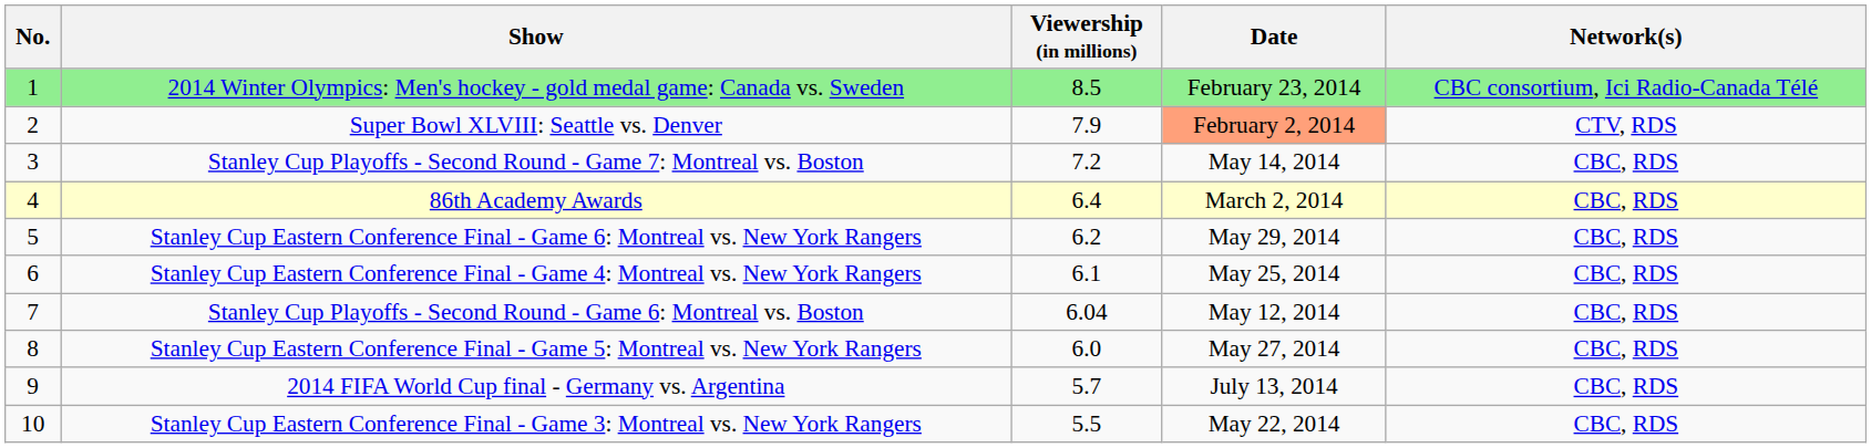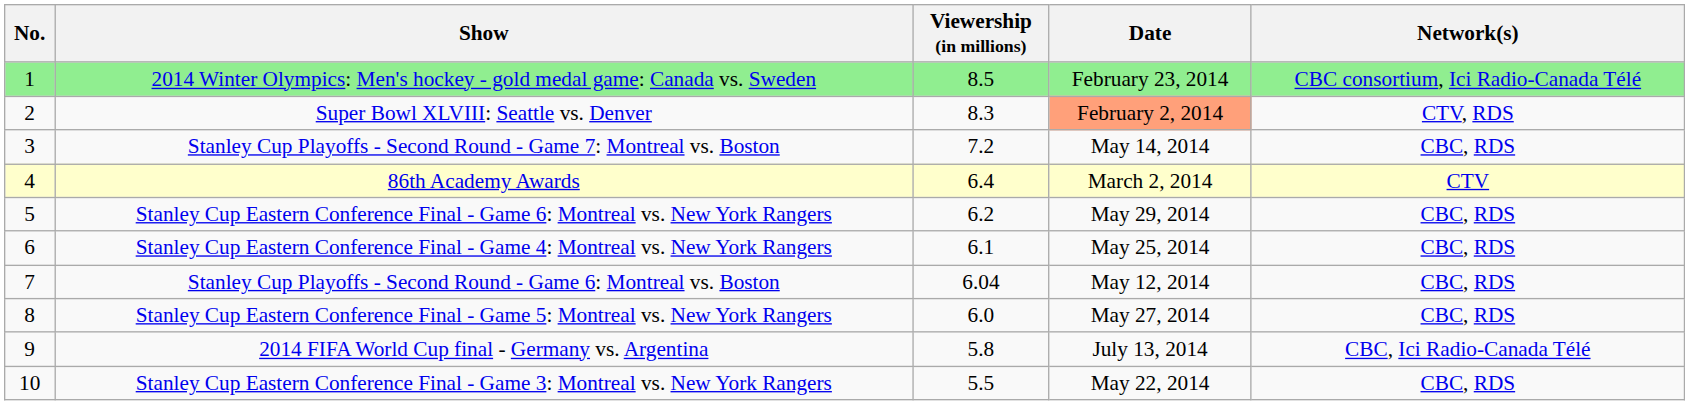 <table class="wikitable sortable" style="width:100%; text-align:center;">
 <tr>
 <th><abbr>No.</abbr></th>
 <th>Show</th>
 <th>Viewership<br><small>(in millions)</small></th>
 <th>Date</th>
 <th>Network(s)</th>
 </tr>
 <tr style="background:lightgreen;">
 <td>1</td>
 <td><a href='#'>2014 Winter Olympics</a>: <a href='#'>Men's hockey - gold medal game</a>: <a href='#'>Canada</a> vs. <a href='#'>Sweden</a></td>
 <td>8.5</td>
 <td>February 23, 2014</td>
 <td><a href='#'>CBC consortium</a>, <a href='#'>Ici Radio-Canada Télé</a></td>
 </tr>
 <tr>
 <td>2</td>
 <td><a href='#'>Super Bowl XLVIII</a>: <a href='#'>Seattle</a> vs. <a href='#'>Denver</a></td>
-<td>7.9</td>
+<td>8.3</td>
 <td style="background: lightsalmon;">February 2, 2014</td>
 <td><a href='#'>CTV</a>, <a href='#'>RDS</a></td>
 </tr>
 <tr>
 <td>3</td>
 <td><a href='#'>Stanley Cup Playoffs - Second Round - Game 7</a>: <a href='#'>Montreal</a> vs. <a href='#'>Boston</a></td>
 <td>7.2</td>
 <td>May 14, 2014</td>
 <td><a href='#'>CBC</a>, <a href='#'>RDS</a></td>
 </tr>
 <tr style="background:#ffc;">
 <td>4</td>
 <td><a href='#'>86th Academy Awards</a></td>
 <td>6.4</td>
 <td>March 2, 2014</td>
-<td><a href='#'>CBC</a>, <a href='#'>RDS</a></td>
+<td><a href='#'>CTV</a></td>
 </tr>
 <tr>
 <td>5</td>
 <td><a href='#'>Stanley Cup Eastern Conference Final - Game 6</a>: <a href='#'>Montreal</a> vs. <a href='#'>New York Rangers</a></td>
 <td>6.2</td>
 <td>May 29, 2014</td>
 <td><a href='#'>CBC</a>, <a href='#'>RDS</a></td>
 </tr>
 <tr>
 <td>6</td>
 <td><a href='#'>Stanley Cup Eastern Conference Final - Game 4</a>: <a href='#'>Montreal</a> vs. <a href='#'>New York Rangers</a></td>
 <td>6.1</td>
 <td>May 25, 2014</td>
 <td><a href='#'>CBC</a>, <a href='#'>RDS</a></td>
 </tr>
 <tr>
 <td>7</td>
 <td><a href='#'>Stanley Cup Playoffs - Second Round - Game 6</a>: <a href='#'>Montreal</a> vs. <a href='#'>Boston</a></td>
 <td>6.04</td>
 <td>May 12, 2014</td>
 <td><a href='#'>CBC</a>, <a href='#'>RDS</a></td>
 </tr>
 <tr>
 <td>8</td>
 <td><a href='#'>Stanley Cup Eastern Conference Final - Game 5</a>: <a href='#'>Montreal</a> vs. <a href='#'>New York Rangers</a></td>
 <td>6.0</td>
 <td>May 27, 2014</td>
 <td><a href='#'>CBC</a>, <a href='#'>RDS</a></td>
 </tr>
 <tr>
 <td>9</td>
 <td><a href='#'>2014 FIFA World Cup final</a> - <a href='#'>Germany</a> vs. <a href='#'>Argentina</a></td>
-<td>5.7</td>
+<td>5.8</td>
 <td>July 13, 2014</td>
-<td><a href='#'>CBC</a>, <a href='#'>RDS</a></td>
+<td><a href='#'>CBC</a>, <a href='#'>Ici Radio-Canada Télé</a></td>
 </tr>
 <tr>
 <td>10</td>
 <td><a href='#'>Stanley Cup Eastern Conference Final - Game 3</a>: <a href='#'>Montreal</a> vs. <a href='#'>New York Rangers</a></td>
 <td>5.5</td>
 <td>May 22, 2014</td>
 <td><a href='#'>CBC</a>, <a href='#'>RDS</a></td>
 </tr>
 </table>
